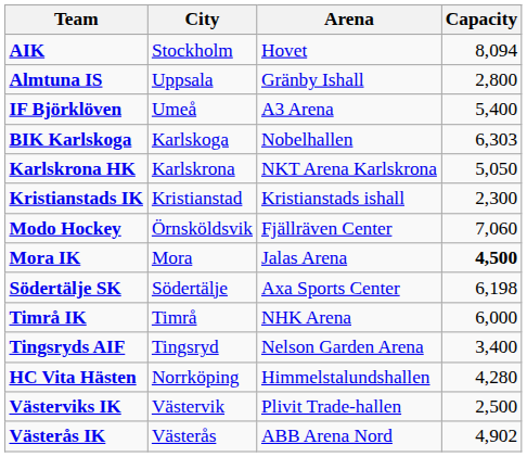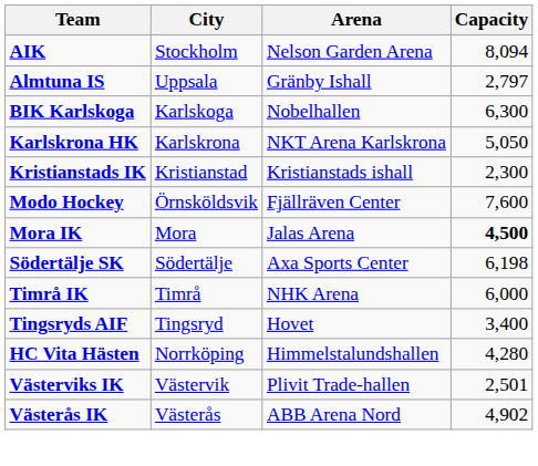 <table class="wikitable sortable">
 <tr>
 <th>Team</th>
 <th>City</th>
 <th>Arena</th>
 <th>Capacity</th>
 </tr>
 <tr>
 <td><strong><a href='#'>AIK</a></strong></td>
 <td><a href='#'>Stockholm</a></td>
-<td><a href='#'>Hovet</a></td>
+<td><a href='#'>Nelson Garden Arena</a></td>
 <td style="text-align:right;">8,094</td>
 </tr>
 <tr>
 <td><strong><a href='#'>Almtuna IS</a></strong></td>
 <td><a href='#'>Uppsala</a></td>
 <td><a href='#'>Gränby Ishall</a></td>
-<td style="text-align:right;">2,800</td>
-</tr>
-<tr>
-<td><strong><a href='#'>IF Björklöven</a></strong></td>
-<td><a href='#'>Umeå</a></td>
-<td><a href='#'>A3 Arena</a></td>
-<td style="text-align:right;">5,400</td>
+<td style="text-align:right;">2,797</td>
 </tr>
 <tr>
 <td><strong><a href='#'>BIK Karlskoga</a></strong></td>
 <td><a href='#'>Karlskoga</a></td>
 <td><a href='#'>Nobelhallen</a></td>
-<td style="text-align:right;">6,303</td>
+<td style="text-align:right;">6,300</td>
 </tr>
 <tr>
 <td><strong><a href='#'>Karlskrona HK</a></strong></td>
 <td><a href='#'>Karlskrona</a></td>
 <td><a href='#'>NKT Arena Karlskrona</a></td>
 <td style="text-align:right;">5,050</td>
 </tr>
 <tr>
 <td><strong><a href='#'>Kristianstads IK</a></strong></td>
 <td><a href='#'>Kristianstad</a></td>
 <td><a href='#'>Kristianstads ishall</a></td>
 <td style="text-align:right;">2,300</td>
 </tr>
 <tr>
 <td><strong><a href='#'>Modo Hockey</a></strong></td>
 <td><a href='#'>Örnsköldsvik</a></td>
 <td><a href='#'>Fjällräven Center</a></td>
-<td style="text-align:right;">7,060</td>
+<td style="text-align:right;">7,600</td>
 </tr>
 <tr>
 <td><strong><a href='#'>Mora IK</a></strong></td>
 <td><a href='#'>Mora</a></td>
 <td><a href='#'>Jalas Arena</a></td>
 <td style="text-align:right;"><strong>4,500</strong></td>
 </tr>
 <tr>
 <td><strong><a href='#'>Södertälje SK</a></strong></td>
 <td><a href='#'>Södertälje</a></td>
 <td><a href='#'>Axa Sports Center</a></td>
 <td style="text-align:right;">6,198</td>
 </tr>
 <tr>
 <td><strong><a href='#'>Timrå IK</a></strong></td>
 <td><a href='#'>Timrå</a></td>
 <td><a href='#'>NHK Arena</a></td>
 <td style="text-align:right;">6,000</td>
 </tr>
 <tr>
 <td><strong><a href='#'>Tingsryds AIF</a></strong></td>
 <td><a href='#'>Tingsryd</a></td>
-<td><a href='#'>Nelson Garden Arena</a></td>
+<td><a href='#'>Hovet</a></td>
 <td style="text-align:right;">3,400</td>
 </tr>
 <tr>
 <td><strong><a href='#'>HC Vita Hästen</a></strong></td>
 <td><a href='#'>Norrköping</a></td>
 <td><a href='#'>Himmelstalundshallen</a></td>
 <td style="text-align:right;">4,280</td>
 </tr>
 <tr>
 <td><strong><a href='#'>Västerviks IK</a></strong></td>
 <td><a href='#'>Västervik</a></td>
 <td><a href='#'>Plivit Trade-hallen</a></td>
-<td style="text-align:right;">2,500</td>
+<td style="text-align:right;">2,501</td>
 </tr>
 <tr>
 <td><strong><a href='#'>Västerås IK</a></strong></td>
 <td><a href='#'>Västerås</a></td>
 <td><a href='#'>ABB Arena Nord</a></td>
 <td style="text-align:right;">4,902</td>
 </tr>
 </table>
